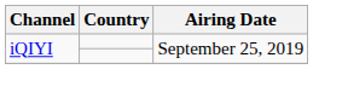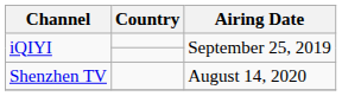 <table class="wikitable">
 <tr>
 <th>Channel</th>
 <th>Country</th>
 <th>Airing Date</th>
 </tr>
 <tr>
 <td rowspan="2"><a href='#'>iQIYI</a></td>
 <td></td>
 <td rowspan="2">September 25, 2019</td>
 </tr>
 <tr>
 <td></td>
 </tr>
 <tr>
+<td><a href='#'>Shenzhen TV</a></td>
+<td></td>
+<td>August 14, 2020</td>
+</tr>
+<tr>
 </tr>
 </table>
